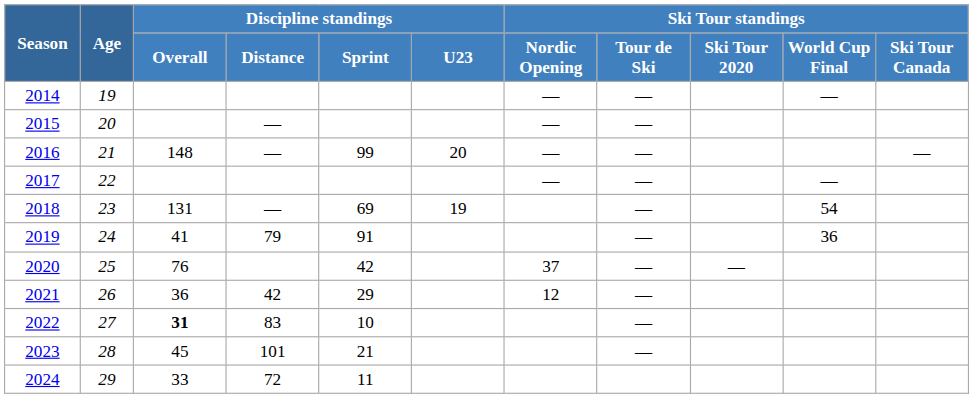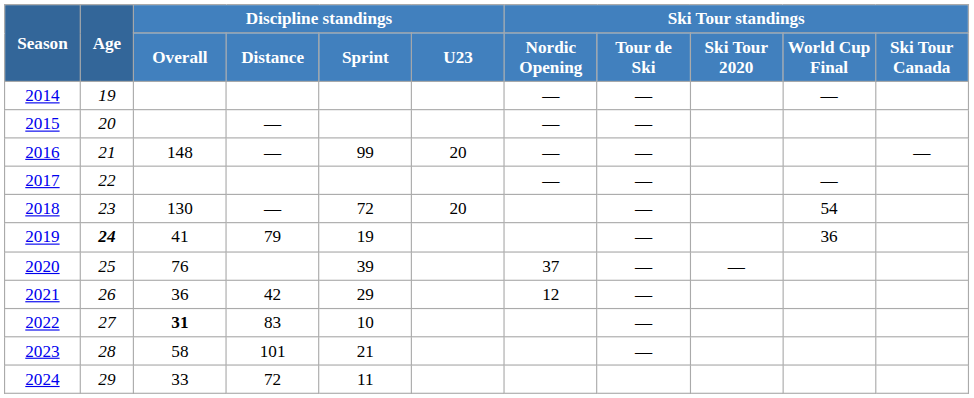 <table class="wikitable" style="font-size:95%; text-align:center; border:grey solid 1px; border-collapse:collapse; background:#ffffff;">
 <tr>
 <th style="background-color:#369; color:white; width:60px;" rowspan="2"> Season </th>
 <th style="background-color:#369; color:white; width:40px;" rowspan="2"> Age </th>
 <th style="background-color:#4180be; color:white;" colspan="4">Discipline standings</th>
 <th style="background-color:#4180be; color:white;" colspan="5">Ski Tour standings</th>
 </tr>
 <tr>
 <th style="background-color:#4180be; color:white; width:75px;">Overall</th>
 <th style="background-color:#4180be; color:white; width:75px;">Distance</th>
 <th style="background-color:#4180be; color:white; width:75px;">Sprint</th>
 <th style="background-color:#4180be; color:white; width:75px;">U23</th>
 <th style="background-color:#4180be; color:white; width:75px;">Nordic<br>Opening</th>
 <th style="background-color:#4180be; color:white; width:75px;">Tour de<br>Ski</th>
 <th style="background-color:#4180be; color:white; width:75px;">Ski Tour<br>2020</th>
 <th style="background-color:#4180be; color:white; width:75px;">World Cup<br>Final</th>
 <th style="background-color:#4180be; color:white; width:75px;">Ski Tour<br>Canada</th>
 </tr>
 <tr>
 <td><a href='#'>2014</a></td>
 <td><em>19</em></td>
 <td></td>
 <td></td>
 <td></td>
 <td></td>
 <td>—</td>
 <td>—</td>
 <td></td>
 <td>—</td>
 <td></td>
 </tr>
 <tr>
 <td><a href='#'>2015</a></td>
 <td><em>20</em></td>
 <td></td>
 <td>—</td>
 <td></td>
 <td></td>
 <td>—</td>
 <td>—</td>
 <td></td>
 <td></td>
 <td></td>
 </tr>
 <tr>
 <td><a href='#'>2016</a></td>
 <td><em>21</em></td>
 <td>148</td>
 <td>—</td>
 <td>99</td>
 <td>20</td>
 <td>—</td>
 <td>—</td>
 <td></td>
 <td></td>
 <td>—</td>
 </tr>
 <tr>
 <td><a href='#'>2017</a></td>
 <td><em>22</em></td>
 <td></td>
 <td></td>
 <td></td>
 <td></td>
 <td>—</td>
 <td>—</td>
 <td></td>
 <td>—</td>
 <td></td>
 </tr>
 <tr>
 <td><a href='#'>2018</a></td>
 <td><em>23</em></td>
-<td>131</td>
+<td>130</td>
 <td>—</td>
-<td>69</td>
-<td>19</td>
+<td>72</td>
+<td>20</td>
 <td></td>
 <td>—</td>
 <td></td>
 <td>54</td>
 <td></td>
 </tr>
 <tr>
 <td><a href='#'>2019</a></td>
-<td><em>24</em></td>
+<td><strong><em>24</em></strong></td>
 <td>41</td>
 <td>79</td>
-<td>91</td>
+<td>19</td>
 <td></td>
 <td></td>
 <td>—</td>
 <td></td>
 <td>36</td>
 <td></td>
 </tr>
 <tr>
 <td><a href='#'>2020</a></td>
 <td><em>25</em></td>
 <td>76</td>
 <td></td>
-<td>42</td>
+<td>39</td>
 <td></td>
 <td>37</td>
 <td>—</td>
 <td>—</td>
 <td></td>
 <td></td>
 </tr>
 <tr>
 <td><a href='#'>2021</a></td>
 <td><em>26</em></td>
 <td>36</td>
 <td>42</td>
 <td>29</td>
 <td></td>
 <td>12</td>
 <td>—</td>
 <td></td>
 <td></td>
 <td></td>
 </tr>
 <tr>
 <td><a href='#'>2022</a></td>
 <td><em>27</em></td>
 <td><strong>31</strong></td>
 <td>83</td>
 <td>10</td>
 <td></td>
 <td></td>
 <td>—</td>
 <td></td>
 <td></td>
 <td></td>
 </tr>
 <tr>
 <td><a href='#'>2023</a></td>
 <td><em>28</em></td>
-<td>45</td>
+<td>58</td>
 <td>101</td>
 <td>21</td>
 <td></td>
 <td></td>
 <td>—</td>
 <td></td>
 <td></td>
 <td></td>
 </tr>
 <tr>
 <td><a href='#'>2024</a></td>
 <td><em>29</em></td>
 <td>33</td>
 <td>72</td>
 <td>11</td>
 <td></td>
 <td></td>
 <td></td>
 <td></td>
 <td></td>
 <td></td>
 </tr>
 </table>
